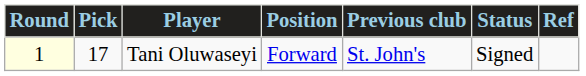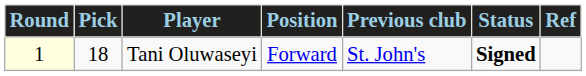 <table class="wikitable" style="text-align:center">
 <tr>
 <th style="background:#21201E;color:#9BCEE3;border:1px solid #E1E2DD">Round</th>
 <th style="background:#21201E;color:#9BCEE3;border:1px solid #E1E2DD">Pick</th>
 <th style="background:#21201E;color:#9BCEE3;border:1px solid #E1E2DD">Player</th>
 <th style="background:#21201E;color:#9BCEE3;border:1px solid #E1E2DD">Position</th>
 <th style="background:#21201E;color:#9BCEE3;border:1px solid #E1E2DD">Previous club</th>
 <th style="background:#21201E;color:#9BCEE3;border:1px solid #E1E2DD">Status</th>
 <th style="background:#21201E;color:#9BCEE3;border:1px solid #E1E2DD">Ref</th>
 </tr>
 <tr>
 <td style="background: lightyellow;">1</td>
-<td>17</td>
+<td>18</td>
 <td style="text-align:left"> Tani Oluwaseyi</td>
 <td><a href='#'>Forward</a></td>
 <td style="text-align:left"><a href='#'>St. John's</a></td>
-<td style="text-align:left">Signed</td>
+<td style="text-align:left"><strong>Signed</strong></td>
 <td></td>
 </tr>
 </table>
